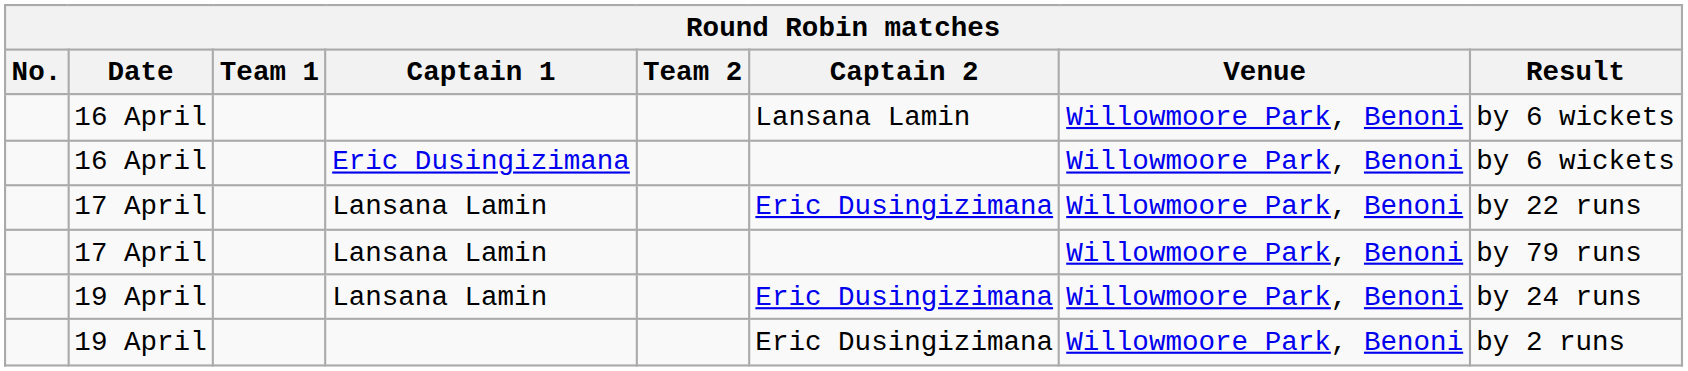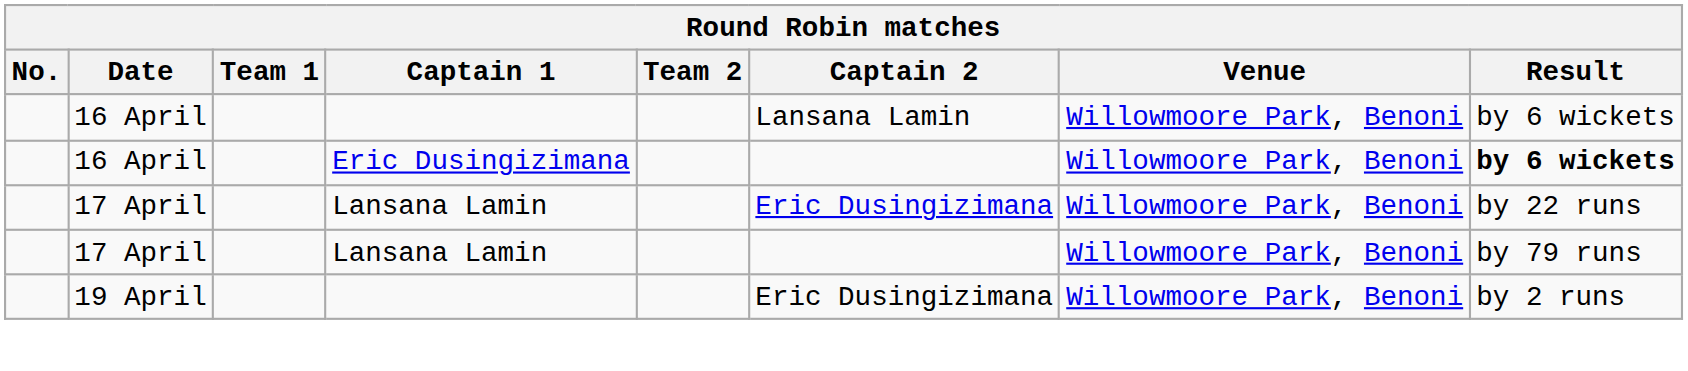 <table class="wikitable">
 <tr>
 <th colspan="8">Round Robin matches</th>
 </tr>
 <tr>
 <th>No.</th>
 <th>Date</th>
 <th>Team 1</th>
 <th>Captain 1</th>
 <th>Team 2</th>
 <th>Captain 2</th>
 <th>Venue</th>
 <th>Result</th>
 </tr>
 <tr>
 <td></td>
 <td>16 April</td>
 <td></td>
 <td></td>
 <td></td>
 <td>Lansana Lamin</td>
 <td><a href='#'>Willowmoore Park</a>, <a href='#'>Benoni</a></td>
 <td> by 6 wickets</td>
 </tr>
 <tr>
 <td></td>
 <td>16 April</td>
 <td></td>
 <td><a href='#'>Eric Dusingizimana </a></td>
 <td></td>
 <td></td>
 <td><a href='#'>Willowmoore Park</a>, <a href='#'>Benoni</a></td>
-<td> by 6 wickets</td>
+<td><strong> by 6 wickets</strong></td>
 </tr>
 <tr>
 <td></td>
 <td>17 April</td>
 <td></td>
 <td>Lansana Lamin</td>
 <td></td>
 <td><a href='#'>Eric Dusingizimana</a></td>
 <td><a href='#'>Willowmoore Park</a>, <a href='#'>Benoni</a></td>
 <td> by 22 runs</td>
 </tr>
 <tr>
 <td></td>
 <td>17 April</td>
 <td></td>
 <td>Lansana Lamin</td>
 <td></td>
 <td></td>
 <td><a href='#'>Willowmoore Park</a>, <a href='#'>Benoni</a></td>
 <td> by 79 runs</td>
 </tr>
 <tr>
 <td></td>
 <td>19 April</td>
 <td></td>
-<td>Lansana Lamin</td>
-<td></td>
-<td><a href='#'>Eric Dusingizimana</a></td>
-<td><a href='#'>Willowmoore Park</a>, <a href='#'>Benoni</a></td>
-<td> by 24 runs</td>
-</tr>
-<tr>
-<td></td>
-<td>19 April</td>
-<td></td>
 <td></td>
 <td></td>
 <td>Eric Dusingizimana</td>
 <td><a href='#'>Willowmoore Park</a>, <a href='#'>Benoni</a></td>
 <td> by 2 runs</td>
 </tr>
 </table>
